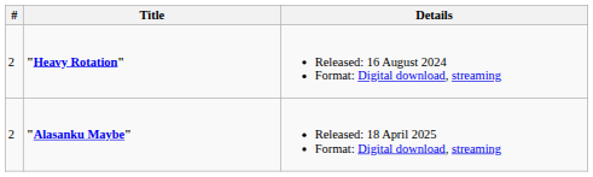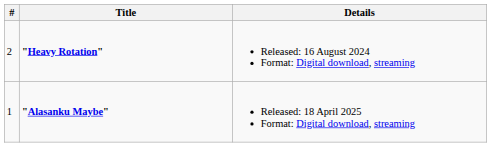 <table class="wikitable">
 <tr>
 <th style="width:1em;">#</th>
 <th style="width:20em;">Title</th>
 <th style="width:24em;">Details</th>
 </tr>
 <tr>
 <td>2</td>
 <td><strong>"<a href='#'>Heavy Rotation</a>"</strong></td>
 <td><br><ul><li>Released: 16 August 2024</li><li>Format: <a href='#'>Digital download</a>, <a href='#'>streaming</a></li></ul></td>
 </tr>
 <tr>
-<td>2</td>
+<td>1</td>
 <td><strong>"<a href='#'>Alasanku Maybe</a>"</strong></td>
 <td><br><ul><li>Released: 18 April 2025</li><li>Format: <a href='#'>Digital download</a>, <a href='#'>streaming</a></li></ul></td>
 </tr>
 </table>
